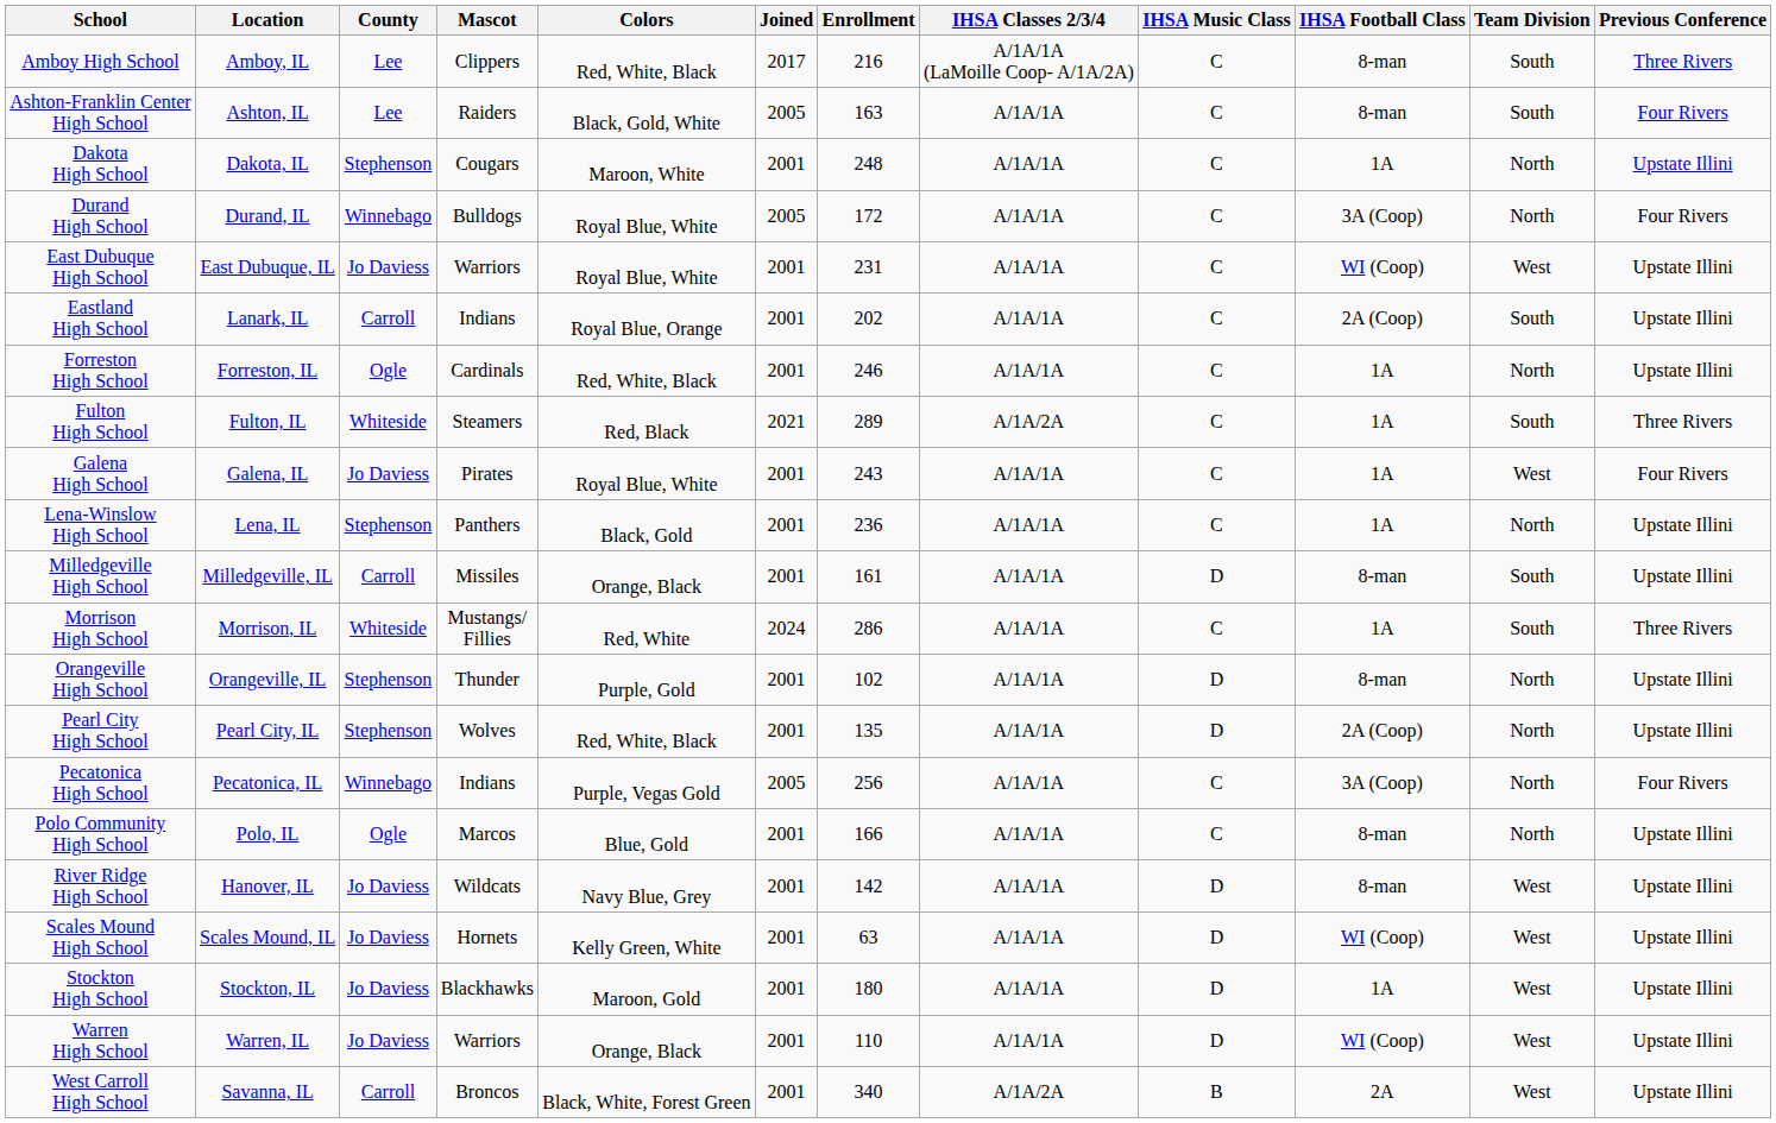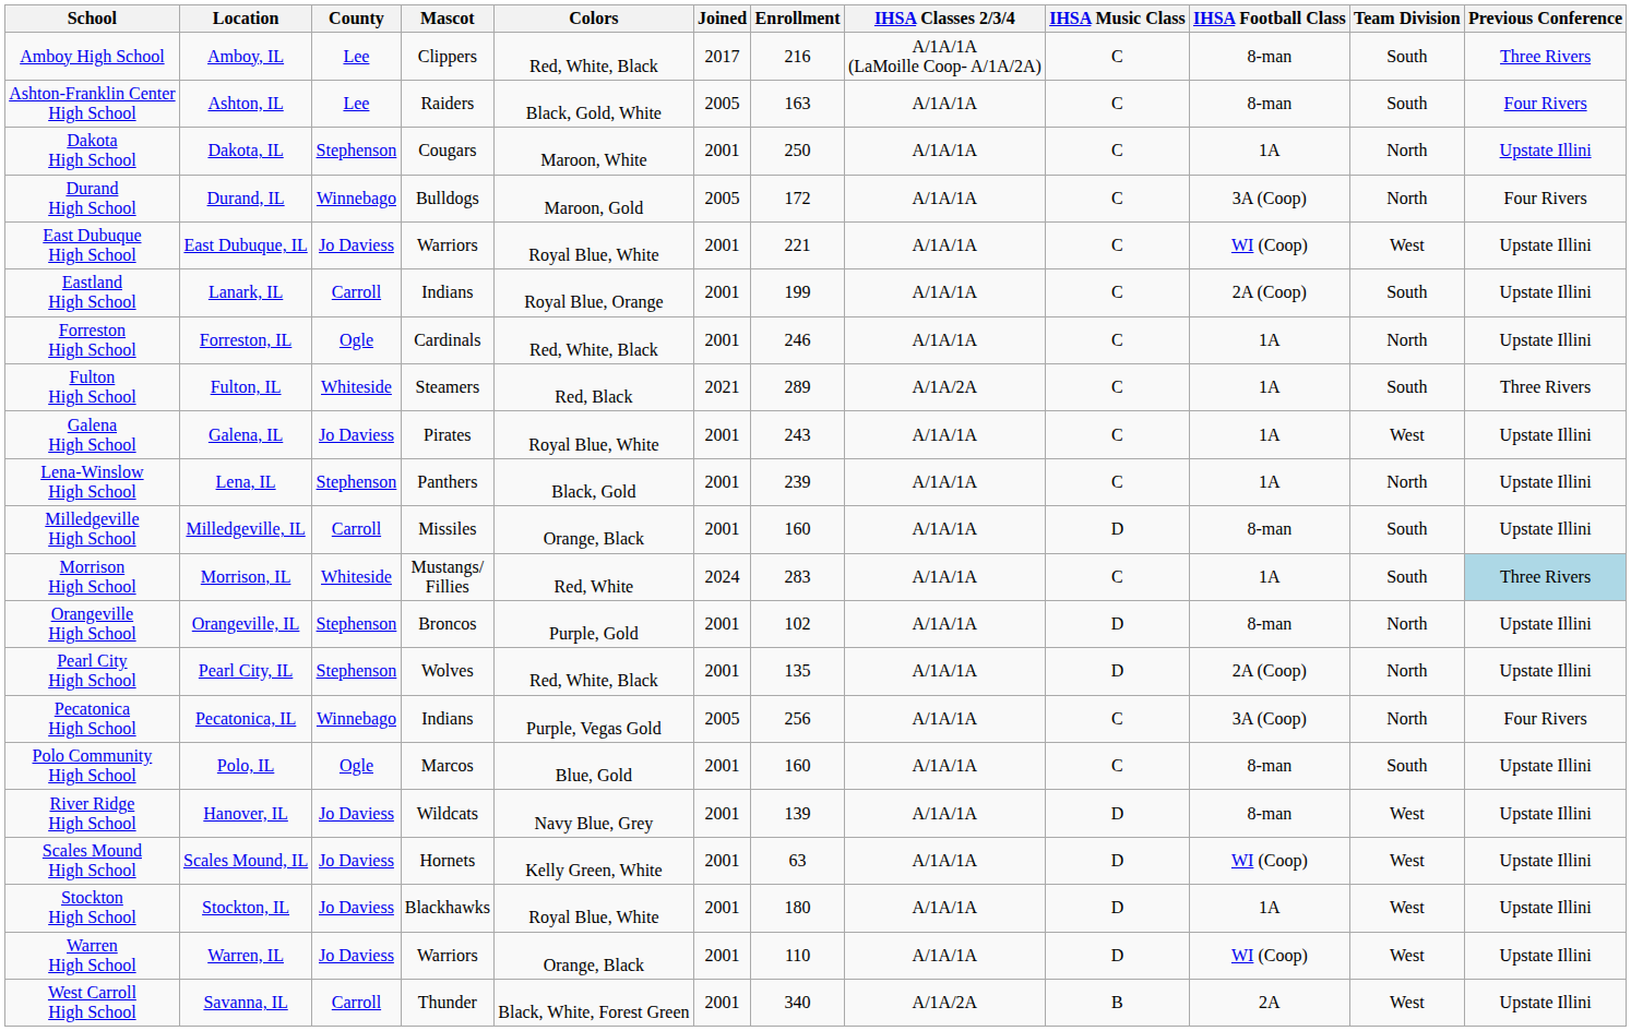 <table class="wikitable sortable" style="text-align:center;">
 <tr>
 <th>School</th>
 <th>Location</th>
 <th>County</th>
 <th>Mascot</th>
 <th>Colors</th>
 <th>Joined</th>
 <th>Enrollment</th>
 <th><a href='#'>IHSA</a> Classes 2/3/4</th>
 <th><a href='#'>IHSA</a> Music Class</th>
 <th><a href='#'>IHSA</a> Football Class</th>
 <th>Team Division</th>
 <th>Previous Conference</th>
 </tr>
 <tr>
 <td><a href='#'>Amboy High School</a></td>
 <td><a href='#'>Amboy, IL</a></td>
 <td><a href='#'>Lee</a></td>
 <td>Clippers</td>
 <td>  <br>Red, White, Black</td>
 <td>2017</td>
 <td>216</td>
 <td>A/1A/1A<br>(LaMoille Coop- A/1A/2A)</td>
 <td>C</td>
 <td>8-man</td>
 <td>South</td>
 <td><a href='#'>Three Rivers</a></td>
 </tr>
 <tr>
 <td><a href='#'>Ashton-Franklin Center<br>High School</a></td>
 <td><a href='#'>Ashton, IL</a></td>
 <td><a href='#'>Lee</a></td>
 <td>Raiders</td>
 <td>  <br>Black, Gold, White</td>
 <td>2005</td>
 <td>163</td>
 <td>A/1A/1A</td>
 <td>C</td>
 <td>8-man</td>
 <td>South</td>
 <td><a href='#'>Four Rivers</a></td>
 </tr>
 <tr>
 <td><a href='#'>Dakota<br>High School</a></td>
 <td><a href='#'>Dakota, IL</a></td>
 <td><a href='#'>Stephenson</a></td>
 <td>Cougars</td>
 <td> <br>Maroon, White</td>
 <td>2001</td>
-<td>248</td>
+<td>250</td>
 <td>A/1A/1A</td>
 <td>C</td>
 <td>1A</td>
 <td>North</td>
 <td><a href='#'>Upstate Illini</a></td>
 </tr>
 <tr>
 <td><a href='#'>Durand<br>High School</a></td>
 <td><a href='#'>Durand, IL</a></td>
 <td><a href='#'>Winnebago</a></td>
 <td>Bulldogs</td>
-<td> <br>Royal Blue, White</td>
+<td> <br>Maroon, Gold</td>
 <td>2005</td>
 <td>172</td>
 <td>A/1A/1A</td>
 <td>C</td>
 <td>3A (Coop)</td>
 <td>North</td>
 <td>Four Rivers</td>
 </tr>
 <tr>
 <td><a href='#'>East Dubuque<br>High School</a></td>
 <td><a href='#'>East Dubuque, IL</a></td>
 <td><a href='#'>Jo Daviess</a></td>
 <td>Warriors</td>
 <td> <br>Royal Blue, White</td>
 <td>2001</td>
-<td>231</td>
+<td>221</td>
 <td>A/1A/1A</td>
 <td>C</td>
 <td><a href='#'>WI</a> (Coop)</td>
 <td>West</td>
 <td>Upstate Illini</td>
 </tr>
 <tr>
 <td><a href='#'>Eastland<br>High School</a></td>
 <td><a href='#'>Lanark, IL</a></td>
 <td><a href='#'>Carroll</a></td>
 <td>Indians</td>
 <td> <br>Royal Blue, Orange</td>
 <td>2001</td>
-<td>202</td>
+<td>199</td>
 <td>A/1A/1A</td>
 <td>C</td>
 <td>2A (Coop)</td>
 <td>South</td>
 <td>Upstate Illini</td>
 </tr>
 <tr>
 <td><a href='#'>Forreston<br>High School</a></td>
 <td><a href='#'>Forreston, IL</a></td>
 <td><a href='#'>Ogle</a></td>
 <td>Cardinals</td>
 <td>  <br>Red, White, Black</td>
 <td>2001</td>
 <td>246</td>
 <td>A/1A/1A</td>
 <td>C</td>
 <td>1A</td>
 <td>North</td>
 <td>Upstate Illini</td>
 </tr>
 <tr>
 <td><a href='#'>Fulton<br>High School</a></td>
 <td><a href='#'>Fulton, IL</a></td>
 <td><a href='#'>Whiteside</a></td>
 <td>Steamers</td>
 <td> <br>Red, Black</td>
 <td>2021</td>
 <td>289</td>
 <td>A/1A/2A</td>
 <td>C</td>
 <td>1A</td>
 <td>South</td>
 <td>Three Rivers</td>
 </tr>
 <tr>
 <td><a href='#'>Galena<br>High School</a></td>
 <td><a href='#'>Galena, IL</a></td>
 <td><a href='#'>Jo Daviess</a></td>
 <td>Pirates</td>
 <td> <br>Royal Blue, White</td>
 <td>2001</td>
 <td>243</td>
 <td>A/1A/1A</td>
 <td>C</td>
 <td>1A</td>
 <td>West</td>
-<td>Four Rivers</td>
+<td>Upstate Illini</td>
 </tr>
 <tr>
 <td><a href='#'>Lena-Winslow<br>High School</a></td>
 <td><a href='#'>Lena, IL</a></td>
 <td><a href='#'>Stephenson</a></td>
 <td>Panthers</td>
 <td> <br>Black, Gold</td>
 <td>2001</td>
-<td>236</td>
+<td>239</td>
 <td>A/1A/1A</td>
 <td>C</td>
 <td>1A</td>
 <td>North</td>
 <td>Upstate Illini</td>
 </tr>
 <tr>
 <td><a href='#'>Milledgeville<br>High School</a></td>
 <td><a href='#'>Milledgeville, IL</a></td>
 <td><a href='#'>Carroll</a></td>
 <td>Missiles</td>
 <td> <br>Orange, Black</td>
 <td>2001</td>
-<td>161</td>
+<td>160</td>
 <td>A/1A/1A</td>
 <td>D</td>
 <td>8-man</td>
 <td>South</td>
 <td>Upstate Illini</td>
 </tr>
 <tr>
 <td><a href='#'>Morrison <br> High School</a></td>
 <td><a href='#'>Morrison, IL</a></td>
 <td><a href='#'>Whiteside</a></td>
 <td>Mustangs/<br>Fillies</td>
 <td> <br>Red, White</td>
 <td>2024</td>
-<td>286</td>
+<td>283</td>
 <td>A/1A/1A</td>
 <td>C</td>
 <td>1A</td>
 <td>South</td>
-<td>Three Rivers</td>
+<td style="background: lightblue;">Three Rivers</td>
 </tr>
 <tr>
 <td><a href='#'>Orangeville<br>High School</a></td>
 <td><a href='#'>Orangeville, IL</a></td>
 <td><a href='#'>Stephenson</a></td>
-<td>Thunder</td>
+<td>Broncos</td>
 <td> <br>Purple, Gold</td>
 <td>2001</td>
 <td>102</td>
 <td>A/1A/1A</td>
 <td>D</td>
 <td>8-man</td>
 <td>North</td>
 <td>Upstate Illini</td>
 </tr>
 <tr>
 <td><a href='#'>Pearl City<br>High School</a></td>
 <td><a href='#'>Pearl City, IL</a></td>
 <td><a href='#'>Stephenson</a></td>
 <td>Wolves</td>
 <td>  <br>Red, White, Black</td>
 <td>2001</td>
 <td>135</td>
 <td>A/1A/1A</td>
 <td>D</td>
 <td>2A (Coop)</td>
 <td>North</td>
 <td>Upstate Illini</td>
 </tr>
 <tr>
 <td><a href='#'>Pecatonica<br>High School</a></td>
 <td><a href='#'>Pecatonica, IL</a></td>
 <td><a href='#'>Winnebago</a></td>
 <td>Indians</td>
 <td> <br>Purple, Vegas Gold</td>
 <td>2005</td>
 <td>256</td>
 <td>A/1A/1A</td>
 <td>C</td>
 <td>3A (Coop)</td>
 <td>North</td>
 <td>Four Rivers</td>
 </tr>
 <tr>
 <td><a href='#'>Polo Community<br>High School</a></td>
 <td><a href='#'>Polo, IL</a></td>
 <td><a href='#'>Ogle</a></td>
 <td>Marcos</td>
 <td> <br>Blue, Gold</td>
 <td>2001</td>
-<td>166</td>
+<td>160</td>
 <td>A/1A/1A</td>
 <td>C</td>
 <td>8-man</td>
-<td>North</td>
+<td>South</td>
 <td>Upstate Illini</td>
 </tr>
 <tr>
 <td><a href='#'>River Ridge<br>High School</a></td>
 <td><a href='#'>Hanover, IL</a></td>
 <td><a href='#'>Jo Daviess</a></td>
 <td>Wildcats</td>
 <td> <br>Navy Blue, Grey</td>
 <td>2001</td>
-<td>142</td>
+<td>139</td>
 <td>A/1A/1A</td>
 <td>D</td>
 <td>8-man</td>
 <td>West</td>
 <td>Upstate Illini</td>
 </tr>
 <tr>
 <td><a href='#'>Scales Mound<br>High School</a></td>
 <td><a href='#'>Scales Mound, IL</a></td>
 <td><a href='#'>Jo Daviess</a></td>
 <td>Hornets</td>
 <td> <br>Kelly Green, White</td>
 <td>2001</td>
 <td>63</td>
 <td>A/1A/1A</td>
 <td>D</td>
 <td><a href='#'>WI</a> (Coop)</td>
 <td>West</td>
 <td>Upstate Illini</td>
 </tr>
 <tr>
 <td><a href='#'>Stockton<br>High School</a></td>
 <td><a href='#'>Stockton, IL</a></td>
 <td><a href='#'>Jo Daviess</a></td>
 <td>Blackhawks</td>
-<td> <br>Maroon, Gold</td>
+<td> <br>Royal Blue, White</td>
 <td>2001</td>
 <td>180</td>
 <td>A/1A/1A</td>
 <td>D</td>
 <td>1A</td>
 <td>West</td>
 <td>Upstate Illini</td>
 </tr>
 <tr>
 <td><a href='#'>Warren<br>High School</a></td>
 <td><a href='#'>Warren, IL</a></td>
 <td><a href='#'>Jo Daviess</a></td>
 <td>Warriors</td>
 <td> <br>Orange, Black</td>
 <td>2001</td>
 <td>110</td>
 <td>A/1A/1A</td>
 <td>D</td>
 <td><a href='#'>WI</a> (Coop)</td>
 <td>West</td>
 <td>Upstate Illini</td>
 </tr>
 <tr>
 <td><a href='#'>West Carroll<br>High School</a></td>
 <td><a href='#'>Savanna, IL</a></td>
 <td><a href='#'>Carroll</a></td>
-<td>Broncos</td>
+<td>Thunder</td>
 <td>  <br>Black, White, Forest Green</td>
 <td>2001</td>
 <td>340</td>
 <td>A/1A/2A</td>
 <td>B</td>
 <td>2A</td>
 <td>West</td>
 <td>Upstate Illini</td>
 </tr>
 <tr>
 </tr>
 </table>
